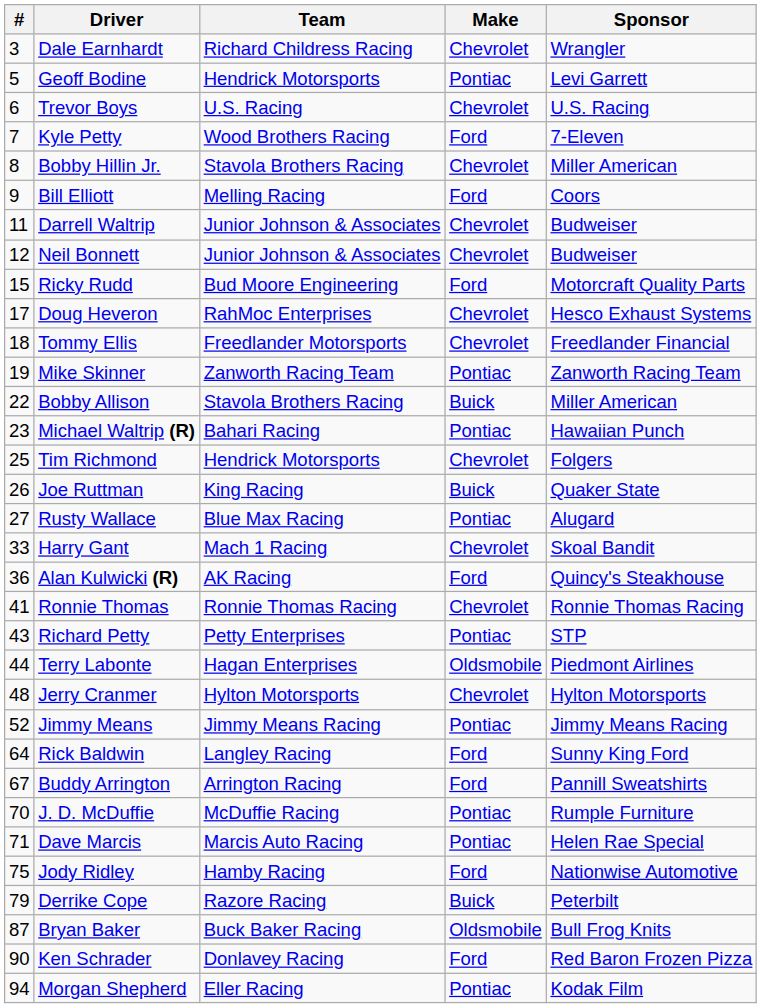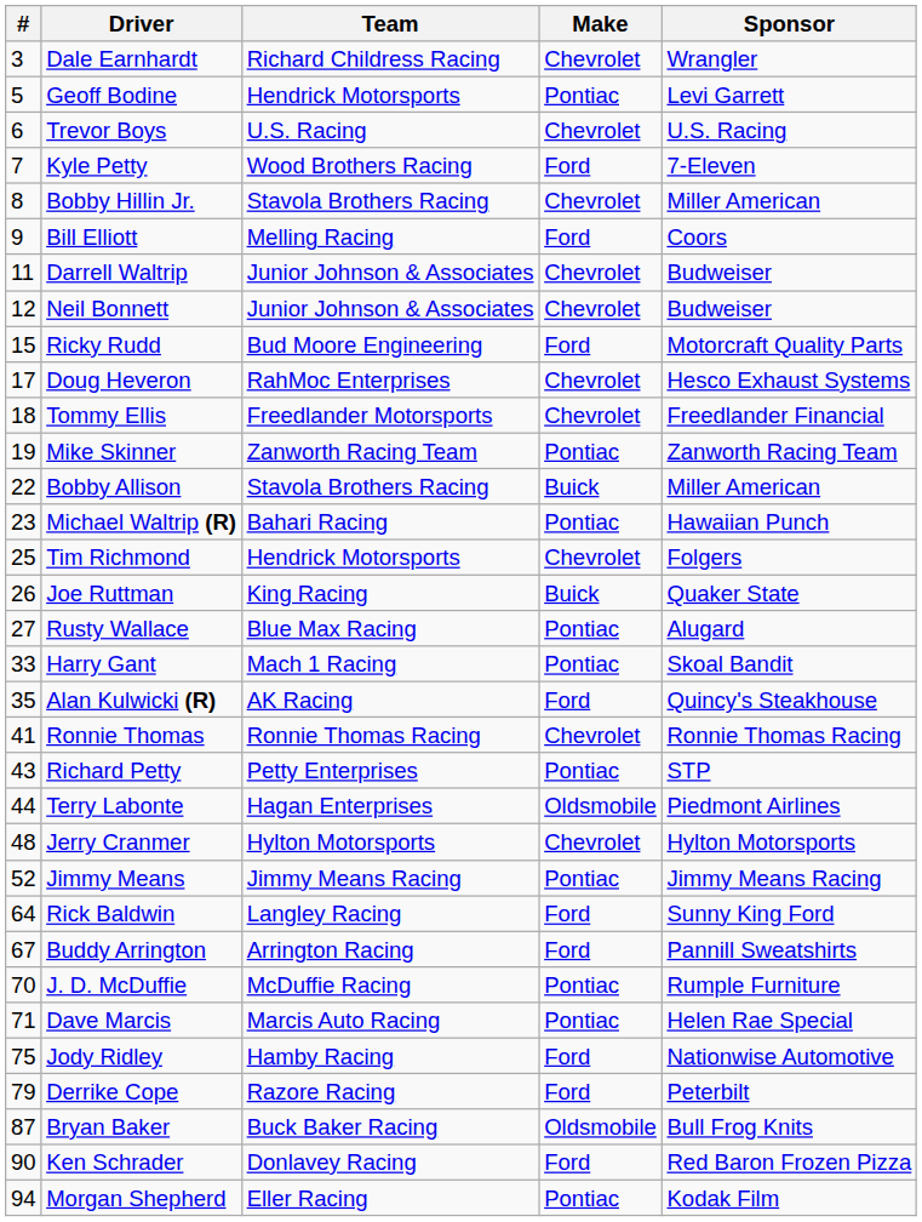 <table class="wikitable" style="font-size:95%">
 <tr>
 <th>#</th>
 <th>Driver</th>
 <th>Team</th>
 <th>Make</th>
 <th>Sponsor</th>
 </tr>
 <tr>
 <td>3</td>
 <td><a href='#'>Dale Earnhardt</a></td>
 <td><a href='#'>Richard Childress Racing</a></td>
 <td><a href='#'>Chevrolet</a></td>
 <td><a href='#'>Wrangler</a></td>
 </tr>
 <tr>
 <td>5</td>
 <td><a href='#'>Geoff Bodine</a></td>
 <td><a href='#'>Hendrick Motorsports</a></td>
 <td><a href='#'>Pontiac</a></td>
 <td><a href='#'>Levi Garrett</a></td>
 </tr>
 <tr>
 <td>6</td>
 <td><a href='#'>Trevor Boys</a></td>
 <td><a href='#'>U.S. Racing</a></td>
 <td><a href='#'>Chevrolet</a></td>
 <td><a href='#'>U.S. Racing</a></td>
 </tr>
 <tr>
 <td>7</td>
 <td><a href='#'>Kyle Petty</a></td>
 <td><a href='#'>Wood Brothers Racing</a></td>
 <td><a href='#'>Ford</a></td>
 <td><a href='#'>7-Eleven</a></td>
 </tr>
 <tr>
 <td>8</td>
 <td><a href='#'>Bobby Hillin Jr.</a></td>
 <td><a href='#'>Stavola Brothers Racing</a></td>
 <td><a href='#'>Chevrolet</a></td>
 <td><a href='#'>Miller American</a></td>
 </tr>
 <tr>
 <td>9</td>
 <td><a href='#'>Bill Elliott</a></td>
 <td><a href='#'>Melling Racing</a></td>
 <td><a href='#'>Ford</a></td>
 <td><a href='#'>Coors</a></td>
 </tr>
 <tr>
 <td>11</td>
 <td><a href='#'>Darrell Waltrip</a></td>
 <td><a href='#'>Junior Johnson & Associates</a></td>
 <td><a href='#'>Chevrolet</a></td>
 <td><a href='#'>Budweiser</a></td>
 </tr>
 <tr>
 <td>12</td>
 <td><a href='#'>Neil Bonnett</a></td>
 <td><a href='#'>Junior Johnson & Associates</a></td>
 <td><a href='#'>Chevrolet</a></td>
 <td><a href='#'>Budweiser</a></td>
 </tr>
 <tr>
 <td>15</td>
 <td><a href='#'>Ricky Rudd</a></td>
 <td><a href='#'>Bud Moore Engineering</a></td>
 <td><a href='#'>Ford</a></td>
 <td><a href='#'>Motorcraft Quality Parts</a></td>
 </tr>
 <tr>
 <td>17</td>
 <td><a href='#'>Doug Heveron</a></td>
 <td><a href='#'>RahMoc Enterprises</a></td>
 <td><a href='#'>Chevrolet</a></td>
 <td><a href='#'>Hesco Exhaust Systems</a></td>
 </tr>
 <tr>
 <td>18</td>
 <td><a href='#'>Tommy Ellis</a></td>
 <td><a href='#'>Freedlander Motorsports</a></td>
 <td><a href='#'>Chevrolet</a></td>
 <td><a href='#'>Freedlander Financial</a></td>
 </tr>
 <tr>
 <td>19</td>
 <td><a href='#'>Mike Skinner</a></td>
 <td><a href='#'>Zanworth Racing Team</a></td>
 <td><a href='#'>Pontiac</a></td>
 <td><a href='#'>Zanworth Racing Team</a></td>
 </tr>
 <tr>
 <td>22</td>
 <td><a href='#'>Bobby Allison</a></td>
 <td><a href='#'>Stavola Brothers Racing</a></td>
 <td><a href='#'>Buick</a></td>
 <td><a href='#'>Miller American</a></td>
 </tr>
 <tr>
 <td>23</td>
 <td><a href='#'>Michael Waltrip</a> <strong>(R)</strong></td>
 <td><a href='#'>Bahari Racing</a></td>
 <td><a href='#'>Pontiac</a></td>
 <td><a href='#'>Hawaiian Punch</a></td>
 </tr>
 <tr>
 <td>25</td>
 <td><a href='#'>Tim Richmond</a></td>
 <td><a href='#'>Hendrick Motorsports</a></td>
 <td><a href='#'>Chevrolet</a></td>
 <td><a href='#'>Folgers</a></td>
 </tr>
 <tr>
 <td>26</td>
 <td><a href='#'>Joe Ruttman</a></td>
 <td><a href='#'>King Racing</a></td>
 <td><a href='#'>Buick</a></td>
 <td><a href='#'>Quaker State</a></td>
 </tr>
 <tr>
 <td>27</td>
 <td><a href='#'>Rusty Wallace</a></td>
 <td><a href='#'>Blue Max Racing</a></td>
 <td><a href='#'>Pontiac</a></td>
 <td><a href='#'>Alugard</a></td>
 </tr>
 <tr>
 <td>33</td>
 <td><a href='#'>Harry Gant</a></td>
 <td><a href='#'>Mach 1 Racing</a></td>
-<td><a href='#'>Chevrolet</a></td>
+<td><a href='#'>Pontiac</a></td>
 <td><a href='#'>Skoal Bandit</a></td>
 </tr>
 <tr>
-<td>36</td>
+<td>35</td>
 <td><a href='#'>Alan Kulwicki</a> <strong>(R)</strong></td>
 <td><a href='#'>AK Racing</a></td>
 <td><a href='#'>Ford</a></td>
 <td><a href='#'>Quincy's Steakhouse</a></td>
 </tr>
 <tr>
 <td>41</td>
 <td><a href='#'>Ronnie Thomas</a></td>
 <td><a href='#'>Ronnie Thomas Racing</a></td>
 <td><a href='#'>Chevrolet</a></td>
 <td><a href='#'>Ronnie Thomas Racing</a></td>
 </tr>
 <tr>
 <td>43</td>
 <td><a href='#'>Richard Petty</a></td>
 <td><a href='#'>Petty Enterprises</a></td>
 <td><a href='#'>Pontiac</a></td>
 <td><a href='#'>STP</a></td>
 </tr>
 <tr>
 <td>44</td>
 <td><a href='#'>Terry Labonte</a></td>
 <td><a href='#'>Hagan Enterprises</a></td>
 <td><a href='#'>Oldsmobile</a></td>
 <td><a href='#'>Piedmont Airlines</a></td>
 </tr>
 <tr>
 <td>48</td>
 <td><a href='#'>Jerry Cranmer</a></td>
 <td><a href='#'>Hylton Motorsports</a></td>
 <td><a href='#'>Chevrolet</a></td>
 <td><a href='#'>Hylton Motorsports</a></td>
 </tr>
 <tr>
 <td>52</td>
 <td><a href='#'>Jimmy Means</a></td>
 <td><a href='#'>Jimmy Means Racing</a></td>
 <td><a href='#'>Pontiac</a></td>
 <td><a href='#'>Jimmy Means Racing</a></td>
 </tr>
 <tr>
 <td>64</td>
 <td><a href='#'>Rick Baldwin</a></td>
 <td><a href='#'>Langley Racing</a></td>
 <td><a href='#'>Ford</a></td>
 <td><a href='#'>Sunny King Ford</a></td>
 </tr>
 <tr>
 <td>67</td>
 <td><a href='#'>Buddy Arrington</a></td>
 <td><a href='#'>Arrington Racing</a></td>
 <td><a href='#'>Ford</a></td>
 <td><a href='#'>Pannill Sweatshirts</a></td>
 </tr>
 <tr>
 <td>70</td>
 <td><a href='#'>J. D. McDuffie</a></td>
 <td><a href='#'>McDuffie Racing</a></td>
 <td><a href='#'>Pontiac</a></td>
 <td><a href='#'>Rumple Furniture</a></td>
 </tr>
 <tr>
 <td>71</td>
 <td><a href='#'>Dave Marcis</a></td>
 <td><a href='#'>Marcis Auto Racing</a></td>
 <td><a href='#'>Pontiac</a></td>
 <td><a href='#'>Helen Rae Special</a></td>
 </tr>
 <tr>
 <td>75</td>
 <td><a href='#'>Jody Ridley</a></td>
 <td><a href='#'>Hamby Racing</a></td>
 <td><a href='#'>Ford</a></td>
 <td><a href='#'>Nationwise Automotive</a></td>
 </tr>
 <tr>
 <td>79</td>
 <td><a href='#'>Derrike Cope</a></td>
 <td><a href='#'>Razore Racing</a></td>
-<td><a href='#'>Buick</a></td>
+<td><a href='#'>Ford</a></td>
 <td><a href='#'>Peterbilt</a></td>
 </tr>
 <tr>
 <td>87</td>
 <td><a href='#'>Bryan Baker</a></td>
 <td><a href='#'>Buck Baker Racing</a></td>
 <td><a href='#'>Oldsmobile</a></td>
 <td><a href='#'>Bull Frog Knits</a></td>
 </tr>
 <tr>
 <td>90</td>
 <td><a href='#'>Ken Schrader</a></td>
 <td><a href='#'>Donlavey Racing</a></td>
 <td><a href='#'>Ford</a></td>
 <td><a href='#'>Red Baron Frozen Pizza</a></td>
 </tr>
 <tr>
 <td>94</td>
 <td><a href='#'>Morgan Shepherd</a></td>
 <td><a href='#'>Eller Racing</a></td>
 <td><a href='#'>Pontiac</a></td>
 <td><a href='#'>Kodak Film</a></td>
 </tr>
 </table>
